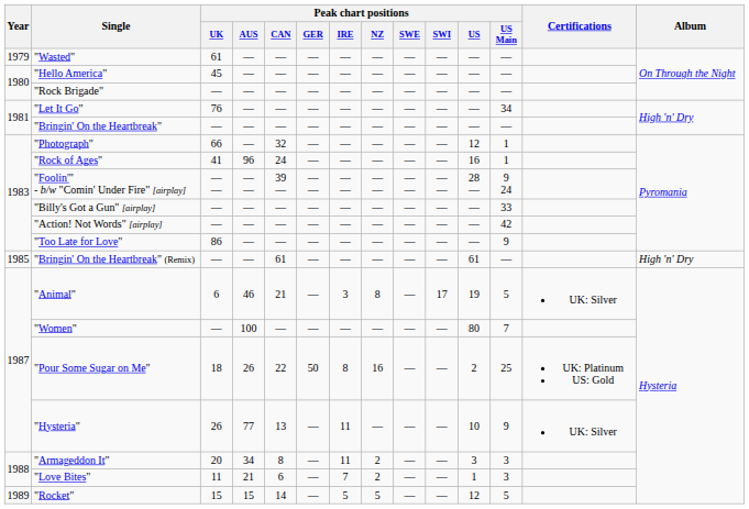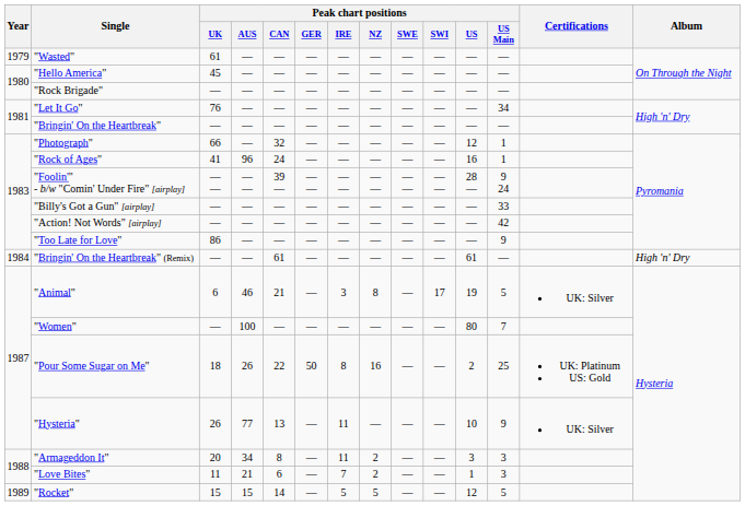 <table class="wikitable">
 <tr>
 <th rowspan="2" width="25">Year</th>
 <th width="240" rowspan="2">Single</th>
 <th colspan="10">Peak chart positions</th>
 <th rowspan="2" style="width:10em;"><a href='#'>Certifications</a></th>
 <th width="150" rowspan="2">Album</th>
 </tr>
 <tr>
 <th style="width:3em;font-size:85%;"><a href='#'>UK</a><br></th>
 <th style="width:3em;font-size:85%;"><a href='#'>AUS</a><br></th>
 <th style="width:3em;font-size:85%;"><a href='#'>CAN</a><br></th>
 <th style="width:3em;font-size:85%;"><a href='#'>GER</a><br></th>
 <th style="width:3em;font-size:85%;"><a href='#'>IRE</a><br></th>
 <th style="width:3em;font-size:85%;"><a href='#'>NZ</a><br></th>
 <th style="width:3em;font-size:85%;"><a href='#'>SWE</a><br></th>
 <th style="width:3em;font-size:85%;"><a href='#'>SWI</a><br></th>
 <th style="width:3em;font-size:85%;"><a href='#'>US</a><br></th>
 <th style="width:3em;font-size:85%;"><a href='#'>US Main</a><br></th>
 </tr>
 <tr>
 <td>1979</td>
 <td>"<a href='#'>Wasted</a>"</td>
 <td align="center">61</td>
 <td align="center">—</td>
 <td align="center">—</td>
 <td align="center">—</td>
 <td align="center">—</td>
 <td align="center">—</td>
 <td align="center">—</td>
 <td align="center">—</td>
 <td align="center">—</td>
 <td align="center">—</td>
 <td align="center"></td>
 <td rowspan="3"><em><a href='#'>On Through the Night</a></em></td>
 </tr>
 <tr>
 <td rowspan="2">1980</td>
 <td>"<a href='#'>Hello America</a>"</td>
 <td align="center">45</td>
 <td align="center">—</td>
 <td align="center">—</td>
 <td align="center">—</td>
 <td align="center">—</td>
 <td align="center">—</td>
 <td align="center">—</td>
 <td align="center">—</td>
 <td align="center">—</td>
 <td align="center">—</td>
 <td align="center"></td>
 </tr>
 <tr>
 <td>"Rock Brigade"</td>
 <td align="center">—</td>
 <td align="center">—</td>
 <td align="center">—</td>
 <td align="center">—</td>
 <td align="center">—</td>
 <td align="center">—</td>
 <td align="center">—</td>
 <td align="center">—</td>
 <td align="center">—</td>
 <td align="center">—</td>
 <td align="center"></td>
 </tr>
 <tr>
 <td rowspan="2">1981</td>
 <td>"<a href='#'>Let It Go</a>"</td>
 <td align="center">76</td>
 <td align="center">—</td>
 <td align="center">—</td>
 <td align="center">—</td>
 <td align="center">—</td>
 <td align="center">—</td>
 <td align="center">—</td>
 <td align="center">—</td>
 <td align="center">—</td>
 <td align="center">34</td>
 <td align="center"></td>
 <td rowspan="2"><em><a href='#'>High 'n' Dry</a></em></td>
 </tr>
 <tr>
 <td>"<a href='#'>Bringin' On the Heartbreak</a>"</td>
 <td align="center">—</td>
 <td align="center">—</td>
 <td align="center">—</td>
 <td align="center">—</td>
 <td align="center">—</td>
 <td align="center">—</td>
 <td align="center">—</td>
 <td align="center">—</td>
 <td align="center">—</td>
 <td align="center">—</td>
 <td align="center"></td>
 </tr>
 <tr>
 <td rowspan="6">1983</td>
 <td>"<a href='#'>Photograph</a>"</td>
 <td align="center">66</td>
 <td align="center">—</td>
 <td align="center">32</td>
 <td align="center">—</td>
 <td align="center">—</td>
 <td align="center">—</td>
 <td align="center">—</td>
 <td align="center">—</td>
 <td align="center">12</td>
 <td align="center">1</td>
 <td align="center"></td>
 <td rowspan="6"><em><a href='#'>Pyromania</a></em></td>
 </tr>
 <tr>
 <td>"<a href='#'>Rock of Ages</a>"</td>
 <td align="center">41</td>
 <td align="center">96</td>
 <td align="center">24</td>
 <td align="center">—</td>
 <td align="center">—</td>
 <td align="center">—</td>
 <td align="center">—</td>
 <td align="center">—</td>
 <td align="center">16</td>
 <td align="center">1</td>
 <td align="center"></td>
 </tr>
 <tr>
 <td>"<a href='#'>Foolin'</a>" <br><em>- b/w</em> "Comin' Under Fire" <small><em>[airplay]</em></small></td>
 <td align="center">—<br>—</td>
 <td align="center">—<br>—</td>
 <td align="center">39<br>—</td>
 <td align="center">—<br>—</td>
 <td align="center">—<br>—</td>
 <td align="center">—<br>—</td>
 <td align="center">—<br>—</td>
 <td align="center">—<br>—</td>
 <td align="center">28<br>—</td>
 <td align="center">9<br>24</td>
 <td align="center"></td>
 </tr>
 <tr>
 <td>"Billy's Got a Gun" <small><em>[airplay]</em></small></td>
 <td align="center">—</td>
 <td align="center">—</td>
 <td align="center">—</td>
 <td align="center">—</td>
 <td align="center">—</td>
 <td align="center">—</td>
 <td align="center">—</td>
 <td align="center">—</td>
 <td align="center">—</td>
 <td align="center">33</td>
 <td align="center"></td>
 </tr>
 <tr>
 <td>"Action! Not Words" <small><em>[airplay]</em></small></td>
 <td align="center">—</td>
 <td align="center">—</td>
 <td align="center">—</td>
 <td align="center">—</td>
 <td align="center">—</td>
 <td align="center">—</td>
 <td align="center">—</td>
 <td align="center">—</td>
 <td align="center">—</td>
 <td align="center">42</td>
 <td align="center"></td>
 </tr>
 <tr>
 <td>"<a href='#'>Too Late for Love</a>"</td>
 <td align="center">86</td>
 <td align="center">—</td>
 <td align="center">—</td>
 <td align="center">—</td>
 <td align="center">—</td>
 <td align="center">—</td>
 <td align="center">—</td>
 <td align="center">—</td>
 <td align="center">—</td>
 <td align="center">9</td>
 <td align="center"></td>
 </tr>
 <tr>
-<td>1985</td>
+<td>1984</td>
 <td>"<a href='#'>Bringin' On the Heartbreak</a>" <small>(Remix)</small></td>
 <td align="center">—</td>
 <td align="center">—</td>
 <td align="center">61</td>
 <td align="center">—</td>
 <td align="center">—</td>
 <td align="center">—</td>
 <td align="center">—</td>
 <td align="center">—</td>
 <td align="center">61</td>
 <td align="center">—</td>
 <td align="center"></td>
 <td><em>High 'n' Dry</em></td>
 </tr>
 <tr>
 <td rowspan="4">1987</td>
 <td>"<a href='#'>Animal</a>"</td>
 <td align="center">6</td>
 <td align="center">46</td>
 <td align="center">21</td>
 <td align="center">—</td>
 <td align="center">3</td>
 <td align="center">8</td>
 <td align="center">—</td>
 <td align="center">17</td>
 <td align="center">19</td>
 <td align="center">5</td>
 <td align="center"><br><ul><li>UK: Silver</li></ul></td>
 <td rowspan="7"><em><a href='#'>Hysteria</a></em></td>
 </tr>
 <tr>
 <td>"<a href='#'>Women</a>"</td>
 <td align="center">—</td>
 <td align="center">100</td>
 <td align="center">—</td>
 <td align="center">—</td>
 <td align="center">—</td>
 <td align="center">—</td>
 <td align="center">—</td>
 <td align="center">—</td>
 <td align="center">80</td>
 <td align="center">7</td>
 <td align="center"></td>
 </tr>
 <tr>
 <td>"<a href='#'>Pour Some Sugar on Me</a>"</td>
 <td align="center">18</td>
 <td align="center">26</td>
 <td align="center">22</td>
 <td align="center">50</td>
 <td align="center">8</td>
 <td align="center">16</td>
 <td align="center">—</td>
 <td align="center">—</td>
 <td align="center">2</td>
 <td align="center">25</td>
 <td align="center"><br><ul><li>UK: Platinum</li><li>US: Gold</li></ul></td>
 </tr>
 <tr>
 <td>"<a href='#'>Hysteria</a>"</td>
 <td align="center">26</td>
 <td align="center">77</td>
 <td align="center">13</td>
 <td align="center">—</td>
 <td align="center">11</td>
 <td align="center">—</td>
 <td align="center">—</td>
 <td align="center">—</td>
 <td align="center">10</td>
 <td align="center">9</td>
 <td align="center"><br><ul><li>UK: Silver</li></ul></td>
 </tr>
 <tr>
 <td rowspan="2">1988</td>
 <td>"<a href='#'>Armageddon It</a>"</td>
 <td align="center">20</td>
 <td align="center">34</td>
 <td align="center">8</td>
 <td align="center">—</td>
 <td align="center">11</td>
 <td align="center">2</td>
 <td align="center">—</td>
 <td align="center">—</td>
 <td align="center">3</td>
 <td align="center">3</td>
 <td align="center"></td>
 </tr>
 <tr>
 <td>"<a href='#'>Love Bites</a>"</td>
 <td align="center">11</td>
 <td align="center">21</td>
 <td align="center">6</td>
 <td align="center">—</td>
 <td align="center">7</td>
 <td align="center">2</td>
 <td align="center">—</td>
 <td align="center">—</td>
 <td align="center">1</td>
 <td align="center">3</td>
 <td align="center"></td>
 </tr>
 <tr>
 <td>1989</td>
 <td>"<a href='#'>Rocket</a>"</td>
 <td align="center">15</td>
 <td align="center">15</td>
 <td align="center">14</td>
 <td align="center">—</td>
 <td align="center">5</td>
 <td align="center">5</td>
 <td align="center">—</td>
 <td align="center">—</td>
 <td align="center">12</td>
 <td align="center">5</td>
 <td align="center"></td>
 </tr>
 </table>
